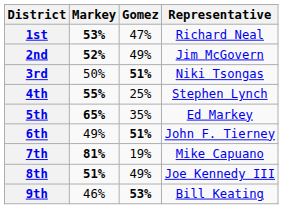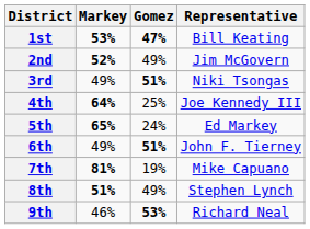 <table class=wikitable>
 <tr>
 <th>District</th>
 <th>Markey</th>
 <th>Gomez</th>
 <th>Representative</th>
 </tr>
 <tr align=center>
 <th><a href='#'>1st</a></th>
 <td><strong>53%</strong></td>
-<td>47%</td>
-<td><a href='#'>Richard Neal</a></td>
+<td><strong>47%</strong></td>
+<td><a href='#'>Bill Keating</a></td>
 </tr>
 <tr align=center>
 <th><a href='#'>2nd</a></th>
 <td><strong>52%</strong></td>
 <td>49%</td>
 <td><a href='#'>Jim McGovern</a></td>
 </tr>
 <tr align=center>
 <th><a href='#'>3rd</a></th>
-<td>50%</td>
+<td>49%</td>
 <td><strong>51%</strong></td>
 <td><a href='#'>Niki Tsongas</a></td>
 </tr>
 <tr align=center>
 <th><a href='#'>4th</a></th>
-<td><strong>55%</strong></td>
+<td><strong>64%</strong></td>
 <td>25%</td>
-<td><a href='#'>Stephen Lynch</a></td>
+<td><a href='#'>Joe Kennedy III</a></td>
 </tr>
 <tr align=center>
 <th><a href='#'>5th</a></th>
 <td><strong>65%</strong></td>
-<td>35%</td>
+<td>24%</td>
 <td><a href='#'>Ed Markey</a></td>
 </tr>
 <tr align=center>
 <th><a href='#'>6th</a></th>
 <td>49%</td>
 <td><strong>51%</strong></td>
 <td><a href='#'>John F. Tierney</a></td>
 </tr>
 <tr align=center>
 <th><a href='#'>7th</a></th>
 <td><strong>81%</strong></td>
 <td>19%</td>
 <td><a href='#'>Mike Capuano</a></td>
 </tr>
 <tr align=center>
 <th><a href='#'>8th</a></th>
 <td><strong>51%</strong></td>
 <td>49%</td>
-<td><a href='#'>Joe Kennedy III</a></td>
+<td><a href='#'>Stephen Lynch</a></td>
 </tr>
 <tr align=center>
 <th><a href='#'>9th</a></th>
 <td>46%</td>
 <td><strong>53%</strong></td>
-<td><a href='#'>Bill Keating</a></td>
+<td><a href='#'>Richard Neal</a></td>
 </tr>
 </table>
